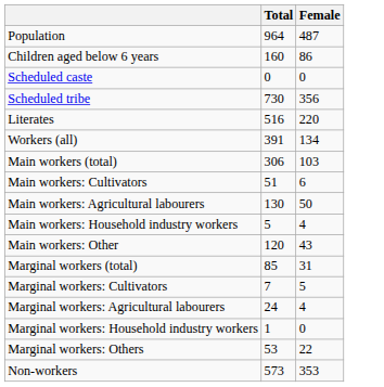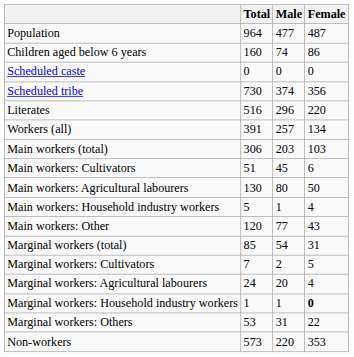 <table class="wikitable sortable">
 <tr>
 <th></th>
 <th>Total</th>
+<th>Male</th>
 <th>Female</th>
 </tr>
 <tr>
 <td>Population</td>
 <td>964</td>
+<td>477</td>
 <td>487</td>
 </tr>
 <tr>
 <td>Children aged below 6 years</td>
 <td>160</td>
+<td>74</td>
 <td>86</td>
 </tr>
 <tr>
 <td><a href='#'>Scheduled caste</a></td>
 <td>0</td>
 <td>0</td>
+<td>0</td>
 </tr>
 <tr>
 <td><a href='#'>Scheduled tribe</a></td>
 <td>730</td>
+<td>374</td>
 <td>356</td>
 </tr>
 <tr>
 <td>Literates</td>
 <td>516</td>
+<td>296</td>
 <td>220</td>
 </tr>
 <tr>
 <td>Workers (all)</td>
 <td>391</td>
+<td>257</td>
 <td>134</td>
 </tr>
 <tr>
 <td>Main workers (total)</td>
 <td>306</td>
+<td>203</td>
 <td>103</td>
 </tr>
 <tr>
 <td>Main workers: Cultivators</td>
 <td>51</td>
+<td>45</td>
 <td>6</td>
 </tr>
 <tr>
 <td>Main workers: Agricultural labourers</td>
 <td>130</td>
+<td>80</td>
 <td>50</td>
 </tr>
 <tr>
 <td>Main workers: Household industry workers</td>
 <td>5</td>
+<td>1</td>
 <td>4</td>
 </tr>
 <tr>
 <td>Main workers: Other</td>
 <td>120</td>
+<td>77</td>
 <td>43</td>
 </tr>
 <tr>
 <td>Marginal workers (total)</td>
 <td>85</td>
+<td>54</td>
 <td>31</td>
 </tr>
 <tr>
 <td>Marginal workers: Cultivators</td>
 <td>7</td>
+<td>2</td>
 <td>5</td>
 </tr>
 <tr>
 <td>Marginal workers: Agricultural labourers</td>
 <td>24</td>
+<td>20</td>
 <td>4</td>
 </tr>
 <tr>
 <td>Marginal workers: Household industry workers</td>
 <td>1</td>
-<td>0</td>
+<td>1</td>
+<td><strong>0</strong></td>
 </tr>
 <tr>
 <td>Marginal workers: Others</td>
 <td>53</td>
+<td>31</td>
 <td>22</td>
 </tr>
 <tr>
 <td>Non-workers</td>
 <td>573</td>
+<td>220</td>
 <td>353</td>
 </tr>
 </table>
